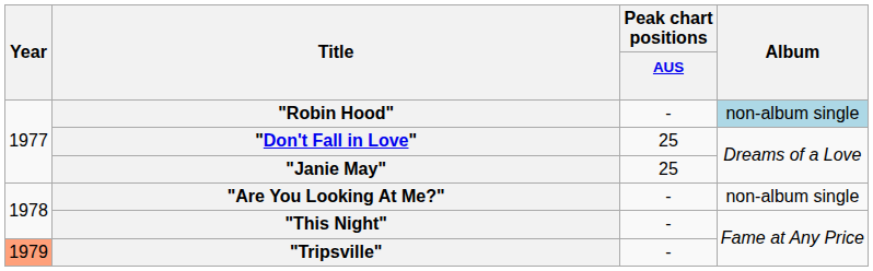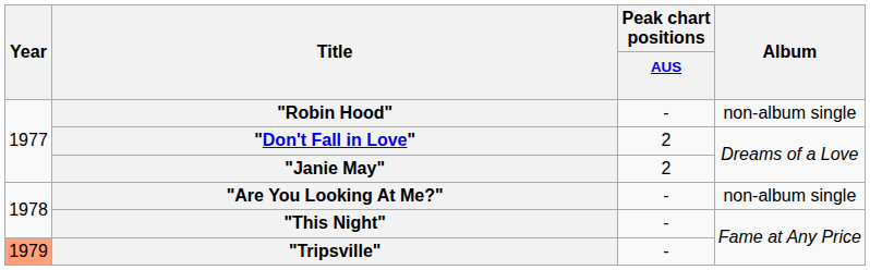 <table class="wikitable plainrowheaders" style="text-align:center;" border="1">
 <tr>
 <th scope="col" rowspan="2">Year</th>
 <th scope="col" rowspan="2" style="width:32em;">Title</th>
 <th scope="col" colspan="1">Peak chart<br>positions</th>
 <th scope="col" rowspan="2">Album</th>
 </tr>
 <tr>
 <th scope="col" style="text-align:center;"><small><a href='#'>AUS</a><br><br></small></th>
 </tr>
 <tr>
 <td rowspan="3">1977</td>
 <th scope="row">"Robin Hood"</th>
 <td style="text-align:center;">-</td>
-<td style="background: lightblue; text-align:center;">non-album single</td>
+<td style="text-align:center;">non-album single</td>
 </tr>
 <tr>
 <th scope="row">"<a href='#'>Don't Fall in Love</a>"</th>
-<td style="text-align:center;">25</td>
+<td style="text-align:center;">2</td>
 <td rowspan="2"><em>Dreams of a Love</em></td>
 </tr>
 <tr>
 <th scope="row">"Janie May"</th>
-<td style="text-align:center;">25</td>
+<td style="text-align:center;">2</td>
 </tr>
 <tr>
 <td rowspan="2">1978</td>
 <th scope="row">"Are You Looking At Me?"</th>
 <td style="text-align:center;">-</td>
 <td style="text-align:center;">non-album single</td>
 </tr>
 <tr>
 <th scope="row">"This Night"</th>
 <td style="text-align:center;">-</td>
 <td rowspan="2"><em>Fame at Any Price</em></td>
 </tr>
 <tr>
 <td rowspan="1" style="background: lightsalmon;">1979</td>
 <th scope="row">"Tripsville"</th>
 <td style="text-align:center;">-</td>
 </tr>
 <tr>
 </tr>
 </table>
